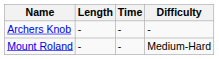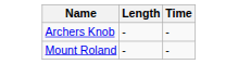 <table class="wikitable" style="margin: 1em auto 1em auto">
 <tr>
 <th>Name</th>
 <th>Length</th>
 <th>Time</th>
-<th>Difficulty</th>
 </tr>
 <tr>
 <td><a href='#'>Archers Knob</a></td>
-<td>-</td>
 <td>-</td>
 <td>-</td>
 </tr>
 <tr>
 <td><a href='#'>Mount Roland</a></td>
 <td>-</td>
 <td>-</td>
-<td>Medium-Hard</td>
 </tr>
 </table>
